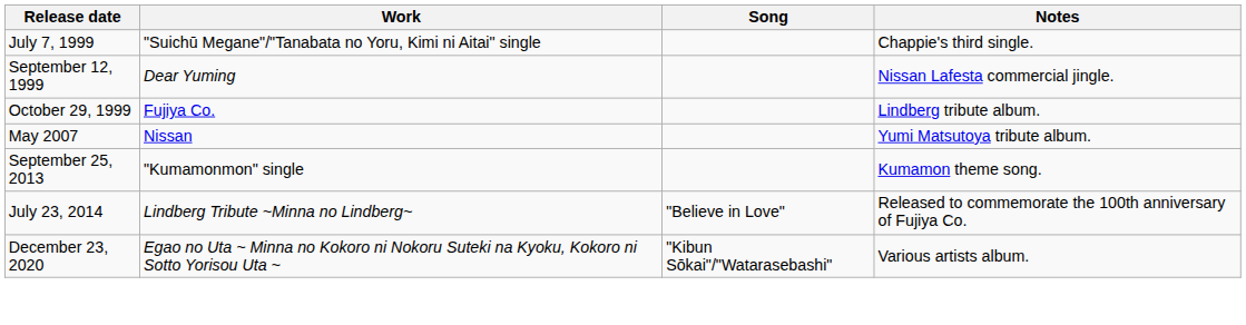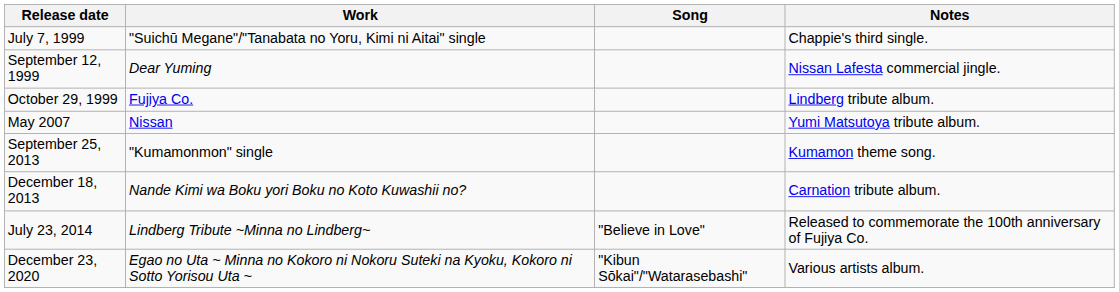 <table class=wikitable>
 <tr>
 <th>Release date</th>
 <th>Work</th>
 <th>Song</th>
 <th>Notes</th>
 </tr>
 <tr>
 <td>July 7, 1999</td>
 <td>"Suichū Megane"/"Tanabata no Yoru, Kimi ni Aitai" single</td>
 <td></td>
 <td>Chappie's third single.</td>
 </tr>
 <tr>
 <td>September 12, 1999</td>
 <td><em>Dear Yuming</em></td>
 <td></td>
 <td><a href='#'>Nissan Lafesta</a> commercial jingle.</td>
 </tr>
 <tr>
 <td>October 29, 1999</td>
 <td><a href='#'>Fujiya Co.</a></td>
 <td></td>
 <td><a href='#'>Lindberg</a> tribute album.</td>
 </tr>
 <tr>
 <td>May 2007</td>
 <td><a href='#'>Nissan</a></td>
 <td></td>
 <td><a href='#'>Yumi Matsutoya</a> tribute album.</td>
 </tr>
 <tr>
 <td>September 25, 2013</td>
 <td>"Kumamonmon" single</td>
 <td></td>
 <td><a href='#'>Kumamon</a> theme song.</td>
 </tr>
 <tr>
+<td>December 18, 2013</td>
+<td><em>Nande Kimi wa Boku yori Boku no Koto Kuwashii no?</em></td>
+<td></td>
+<td><a href='#'>Carnation</a> tribute album.</td>
+</tr>
+<tr>
 <td>July 23, 2014</td>
 <td><em>Lindberg Tribute ~Minna no Lindberg~</em></td>
 <td>"Believe in Love"</td>
 <td>Released to commemorate the 100th anniversary of Fujiya Co.</td>
 </tr>
 <tr>
 <td>December 23, 2020</td>
 <td><em>Egao no Uta ~ Minna no Kokoro ni Nokoru Suteki na Kyoku, Kokoro ni Sotto Yorisou Uta ~</em></td>
 <td>"Kibun Sōkai"/"Watarasebashi"</td>
 <td>Various artists album.</td>
 </tr>
 </table>
